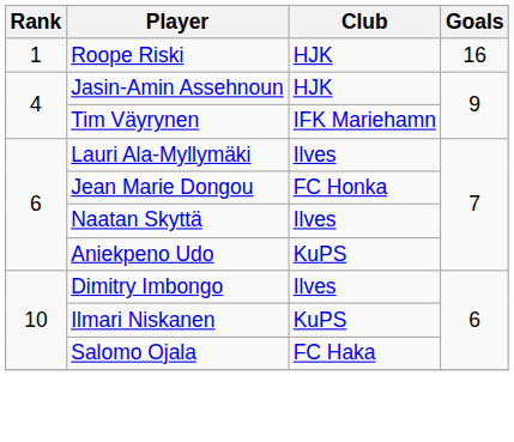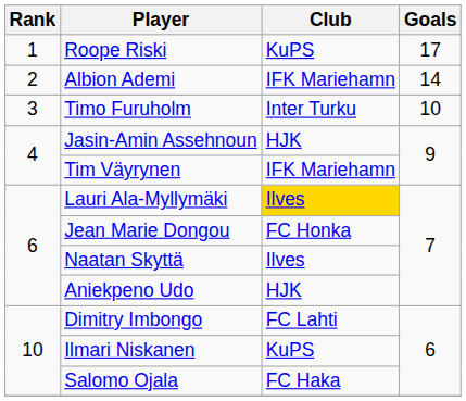 <table class="wikitable" style="text-align:center">
 <tr>
 <th>Rank</th>
 <th>Player</th>
 <th>Club</th>
 <th>Goals</th>
 </tr>
 <tr>
 <td>1</td>
 <td align="left"> <a href='#'>Roope Riski</a></td>
-<td align="left"><a href='#'>HJK</a></td>
-<td>16</td>
+<td align="left"><a href='#'>KuPS</a></td>
+<td>17</td>
+</tr>
+<tr>
+<td>2</td>
+<td align="left"> <a href='#'>Albion Ademi</a></td>
+<td align="left"><a href='#'>IFK Mariehamn</a></td>
+<td>14</td>
+</tr>
+<tr>
+<td>3</td>
+<td align="left"> <a href='#'>Timo Furuholm</a></td>
+<td align="left"><a href='#'>Inter Turku</a></td>
+<td>10</td>
 </tr>
 <tr>
 <td rowspan=2>4</td>
 <td align="left"> <a href='#'>Jasin-Amin Assehnoun</a></td>
 <td align="left"><a href='#'>HJK</a></td>
 <td rowspan=2>9</td>
 </tr>
 <tr>
 <td align="left"> <a href='#'>Tim Väyrynen</a></td>
 <td align="left"><a href='#'>IFK Mariehamn</a></td>
 </tr>
 <tr>
 <td rowspan=4>6</td>
 <td align="left"> <a href='#'>Lauri Ala-Myllymäki</a></td>
-<td align="left"><a href='#'>Ilves</a></td>
+<td align="left" style="background: gold;"><a href='#'>Ilves</a></td>
 <td rowspan=4>7</td>
 </tr>
 <tr>
 <td align="left"> <a href='#'>Jean Marie Dongou</a></td>
 <td align="left"><a href='#'>FC Honka</a></td>
 </tr>
 <tr>
 <td align="left"> <a href='#'>Naatan Skyttä</a></td>
 <td align="left"><a href='#'>Ilves</a></td>
 </tr>
 <tr>
 <td align="left"> <a href='#'>Aniekpeno Udo</a></td>
-<td align="left"><a href='#'>KuPS</a></td>
+<td align="left"><a href='#'>HJK</a></td>
 </tr>
 <tr>
 <td rowspan=3>10</td>
 <td align="left"> <a href='#'>Dimitry Imbongo</a></td>
-<td align="left"><a href='#'>Ilves</a></td>
+<td align="left"><a href='#'>FC Lahti</a></td>
 <td rowspan=3>6</td>
 </tr>
 <tr>
 <td align="left"> <a href='#'>Ilmari Niskanen</a></td>
 <td align="left"><a href='#'>KuPS</a></td>
 </tr>
 <tr>
 <td align="left"> <a href='#'>Salomo Ojala</a></td>
 <td align="left"><a href='#'>FC Haka</a></td>
 </tr>
 <tr>
 </tr>
 </table>
